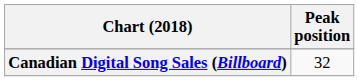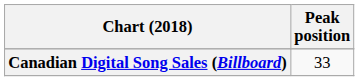 <table class="wikitable sortable plainrowheaders" style="text-align:center">
 <tr>
 <th scope="col">Chart (2018)</th>
 <th scope="col">Peak<br>position</th>
 </tr>
 <tr>
 </tr>
 <tr>
 <th scope="row">Canadian <a href='#'>Digital Song Sales</a> (<em><a href='#'>Billboard</a></em>)</th>
-<td>32</td>
+<td>33</td>
 </tr>
 <tr>
 </tr>
 <tr>
 </tr>
 </table>
